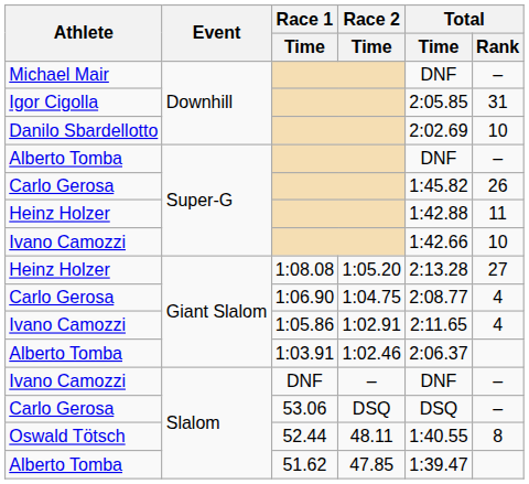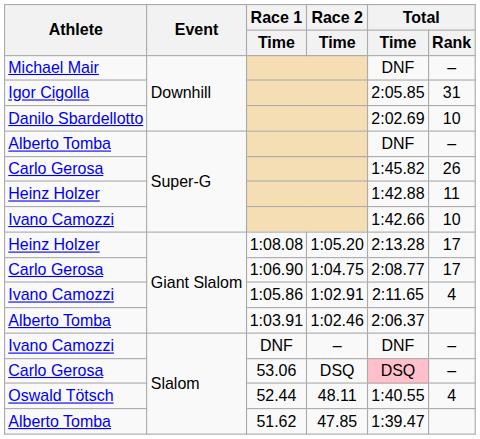 <table class="wikitable" style="font-size:90%">
 <tr>
 <th rowspan="2">Athlete</th>
 <th rowspan="2">Event</th>
 <th>Race 1</th>
 <th>Race 2</th>
 <th colspan="2">Total</th>
 </tr>
 <tr>
 <th>Time</th>
 <th>Time</th>
 <th>Time</th>
 <th>Rank</th>
 </tr>
 <tr>
 <td><a href='#'>Michael Mair</a></td>
 <td rowspan="3">Downhill</td>
 <td colspan="2" bgcolor="wheat"></td>
 <td align="center">DNF</td>
 <td align="center">–</td>
 </tr>
 <tr>
 <td><a href='#'>Igor Cigolla</a></td>
 <td colspan="2" bgcolor="wheat"></td>
 <td align="center">2:05.85</td>
 <td align="center">31</td>
 </tr>
 <tr>
 <td><a href='#'>Danilo Sbardellotto</a></td>
 <td colspan="2" bgcolor="wheat"></td>
 <td align="center">2:02.69</td>
 <td align="center">10</td>
 </tr>
 <tr>
 <td><a href='#'>Alberto Tomba</a></td>
 <td rowspan="4">Super-G</td>
 <td colspan="2" bgcolor="wheat"></td>
 <td align="center">DNF</td>
 <td align="center">–</td>
 </tr>
 <tr>
 <td><a href='#'>Carlo Gerosa</a></td>
 <td colspan="2" bgcolor="wheat"></td>
 <td align="center">1:45.82</td>
 <td align="center">26</td>
 </tr>
 <tr>
 <td><a href='#'>Heinz Holzer</a></td>
 <td colspan="2" bgcolor="wheat"></td>
 <td align="center">1:42.88</td>
 <td align="center">11</td>
 </tr>
 <tr>
 <td><a href='#'>Ivano Camozzi</a></td>
 <td colspan="2" bgcolor="wheat"></td>
 <td align="center">1:42.66</td>
 <td align="center">10</td>
 </tr>
 <tr>
 <td><a href='#'>Heinz Holzer</a></td>
 <td rowspan="4">Giant Slalom</td>
 <td align="center">1:08.08</td>
 <td align="center">1:05.20</td>
 <td align="center">2:13.28</td>
-<td align="center">27</td>
+<td align="center">17</td>
 </tr>
 <tr>
 <td><a href='#'>Carlo Gerosa</a></td>
 <td align="center">1:06.90</td>
 <td align="center">1:04.75</td>
 <td align="center">2:08.77</td>
-<td align="center">4</td>
+<td align="center">17</td>
 </tr>
 <tr>
 <td><a href='#'>Ivano Camozzi</a></td>
 <td align="center">1:05.86</td>
 <td align="center">1:02.91</td>
 <td align="center">2:11.65</td>
 <td align="center">4</td>
 </tr>
 <tr>
 <td><a href='#'>Alberto Tomba</a></td>
 <td align="center">1:03.91</td>
 <td align="center">1:02.46</td>
 <td align="center">2:06.37</td>
 <td align="center"></td>
 </tr>
 <tr>
 <td><a href='#'>Ivano Camozzi</a></td>
 <td rowspan="4">Slalom</td>
 <td align="center">DNF</td>
 <td align="center">–</td>
 <td align="center">DNF</td>
 <td align="center">–</td>
 </tr>
 <tr>
 <td><a href='#'>Carlo Gerosa</a></td>
 <td align="center">53.06</td>
 <td align="center">DSQ</td>
-<td align="center">DSQ</td>
+<td align="center" style="background: pink;">DSQ</td>
 <td align="center">–</td>
 </tr>
 <tr>
 <td><a href='#'>Oswald Tötsch</a></td>
 <td align="center">52.44</td>
 <td align="center">48.11</td>
 <td align="center">1:40.55</td>
-<td align="center">8</td>
+<td align="center">4</td>
 </tr>
 <tr>
 <td><a href='#'>Alberto Tomba</a></td>
 <td align="center">51.62</td>
 <td align="center">47.85</td>
 <td align="center">1:39.47</td>
 <td align="center"></td>
 </tr>
 </table>
